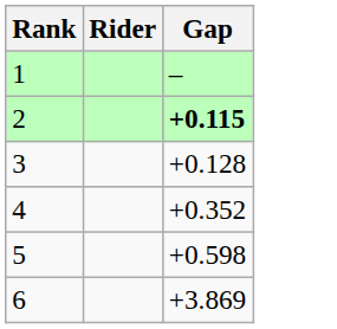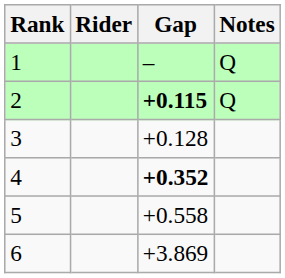 <table class="wikitable" style="font-size:95%" style="text-align:center; width:35em;">
 <tr>
 <th>Rank</th>
 <th>Rider</th>
 <th>Gap</th>
+<th>Notes</th>
 </tr>
 <tr bgcolor=bbffbb>
 <td>1</td>
 <td align=left></td>
 <td>–</td>
+<td>Q</td>
 </tr>
 <tr bgcolor=bbffbb>
 <td>2</td>
 <td align=left></td>
 <td><strong>+0.115</strong></td>
+<td>Q</td>
 </tr>
 <tr>
 <td>3</td>
 <td align=left></td>
 <td>+0.128</td>
+<td></td>
 </tr>
 <tr>
 <td>4</td>
 <td align=left></td>
-<td>+0.352</td>
+<td><strong>+0.352</strong></td>
+<td></td>
 </tr>
 <tr>
 <td>5</td>
 <td align=left></td>
-<td>+0.598</td>
+<td>+0.558</td>
+<td></td>
 </tr>
 <tr>
 <td>6</td>
 <td align=left></td>
 <td>+3.869</td>
+<td></td>
 </tr>
 </table>
